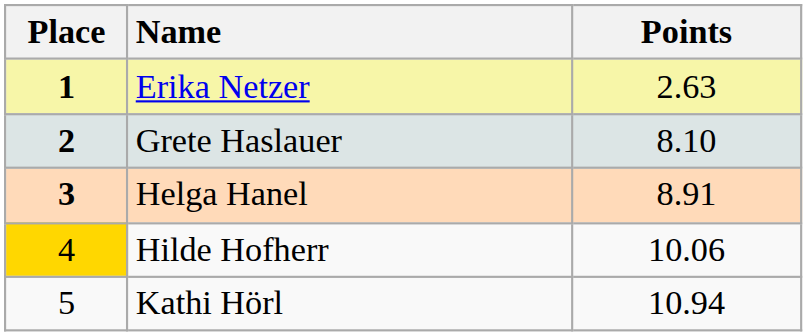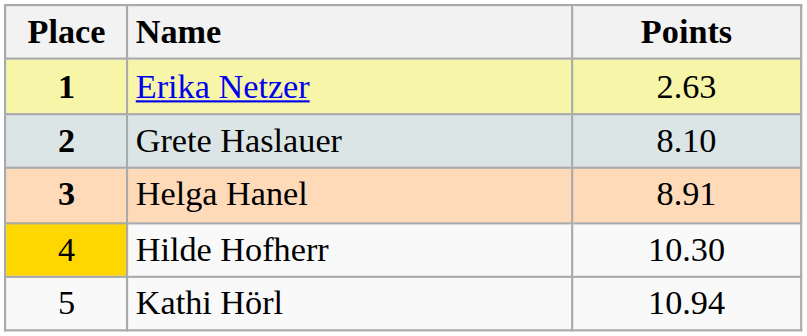 <table class="wikitable" style="text-align:center">
 <tr>
 <th width="50">Place</th>
 <th width="200" style="text-align:left">Name</th>
 <th width="100">Points</th>
 </tr>
 <tr bgcolor="#F7F6A8">
 <td><strong>1</strong></td>
 <td align="left"><a href='#'>Erika Netzer</a></td>
 <td>2.63</td>
 </tr>
 <tr bgcolor="#DCE5E5">
 <td><strong>2</strong></td>
 <td align="left">Grete Haslauer</td>
 <td>8.10</td>
 </tr>
 <tr bgcolor="#FFDAB9">
 <td><strong>3</strong></td>
 <td align="left">Helga Hanel</td>
 <td>8.91</td>
 </tr>
 <tr>
 <td style="background: gold;">4</td>
 <td align="left">Hilde Hofherr</td>
-<td>10.06</td>
+<td>10.30</td>
 </tr>
 <tr>
 <td>5</td>
 <td align="left">Kathi Hörl</td>
 <td>10.94</td>
 </tr>
 </table>
